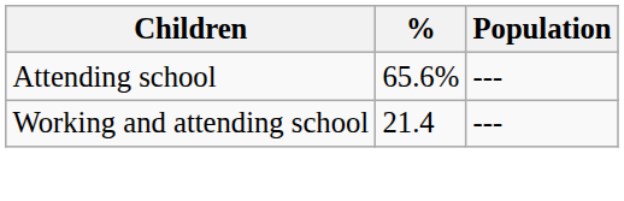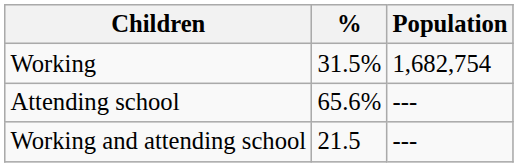 <table class="wikitable">
 <tr>
 <th>Children</th>
 <th>%</th>
 <th>Population</th>
+</tr>
+<tr>
+<td>Working</td>
+<td>31.5%</td>
+<td>1,682,754</td>
 </tr>
 <tr>
 <td>Attending school</td>
 <td>65.6%</td>
 <td>---</td>
 </tr>
 <tr>
 <td>Working and attending school</td>
-<td>21.4</td>
+<td>21.5</td>
 <td>---</td>
 </tr>
 </table>
